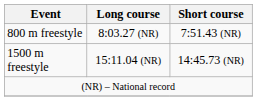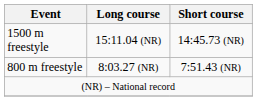 <table class="wikitable" style="font-size:98%; text-align:center;">
 <tr>
 <th width="100">Event</th>
 <th width="100">Long course</th>
 <th width="100">Short course</th>
 </tr>
 <tr>
+<td align="left">1500 m freestyle</td>
+<td>15:11.04 <small>(NR)</small></td>
+<td>14:45.73 <small>(NR)</small></td>
+</tr>
+<tr>
 <td align="left">800 m freestyle</td>
 <td>8:03.27 <small>(NR)</small></td>
 <td>7:51.43 <small>(NR)</small></td>
-</tr>
-<tr>
-<td align="left">1500 m freestyle</td>
-<td>15:11.04 <small>(NR)</small></td>
-<td>14:45.73 <small>(NR)</small></td>
 </tr>
 <tr>
 <td colspan=3><small>(NR) – National record</small></td>
 </tr>
 <tr>
 </tr>
 </table>
